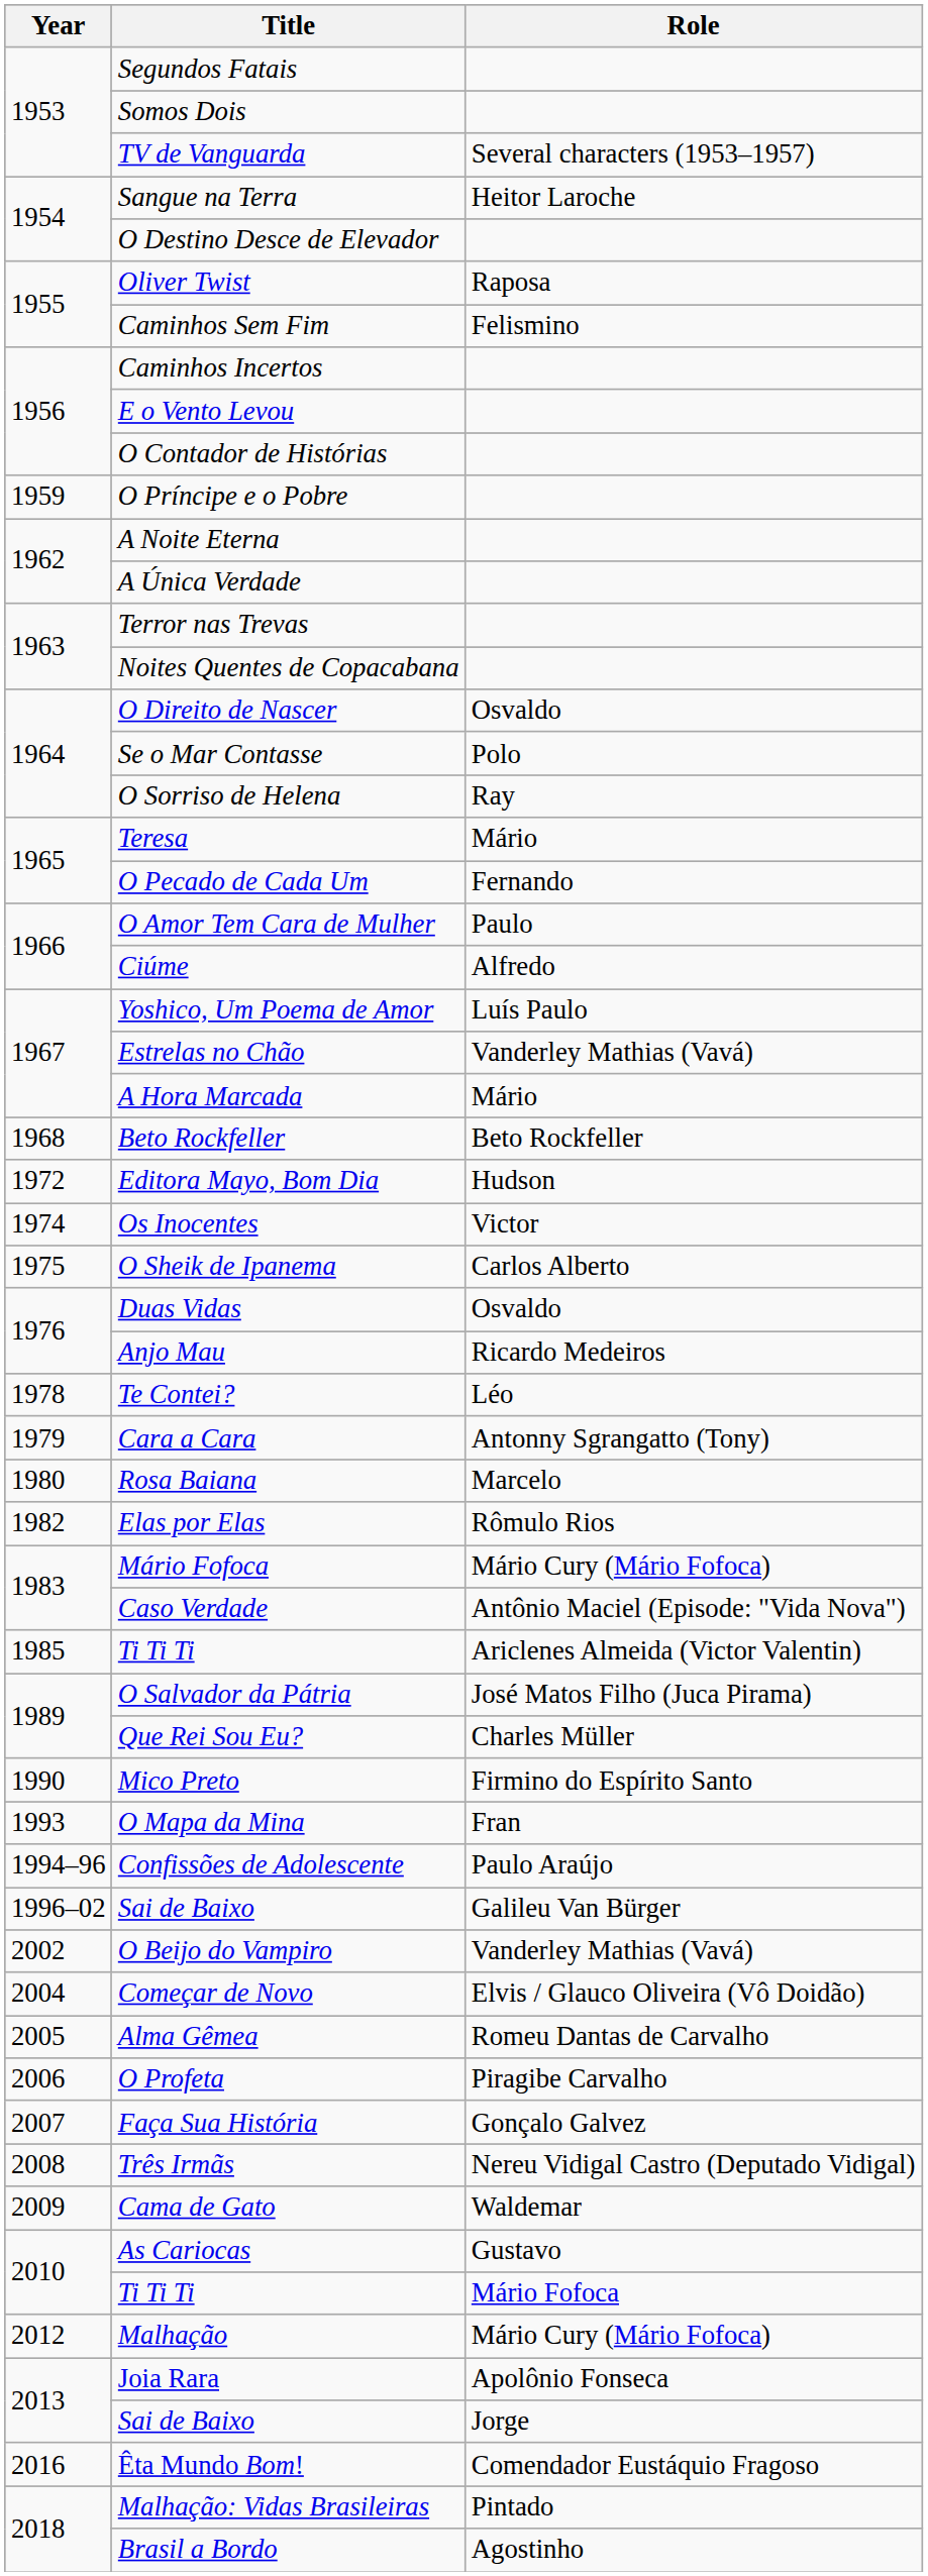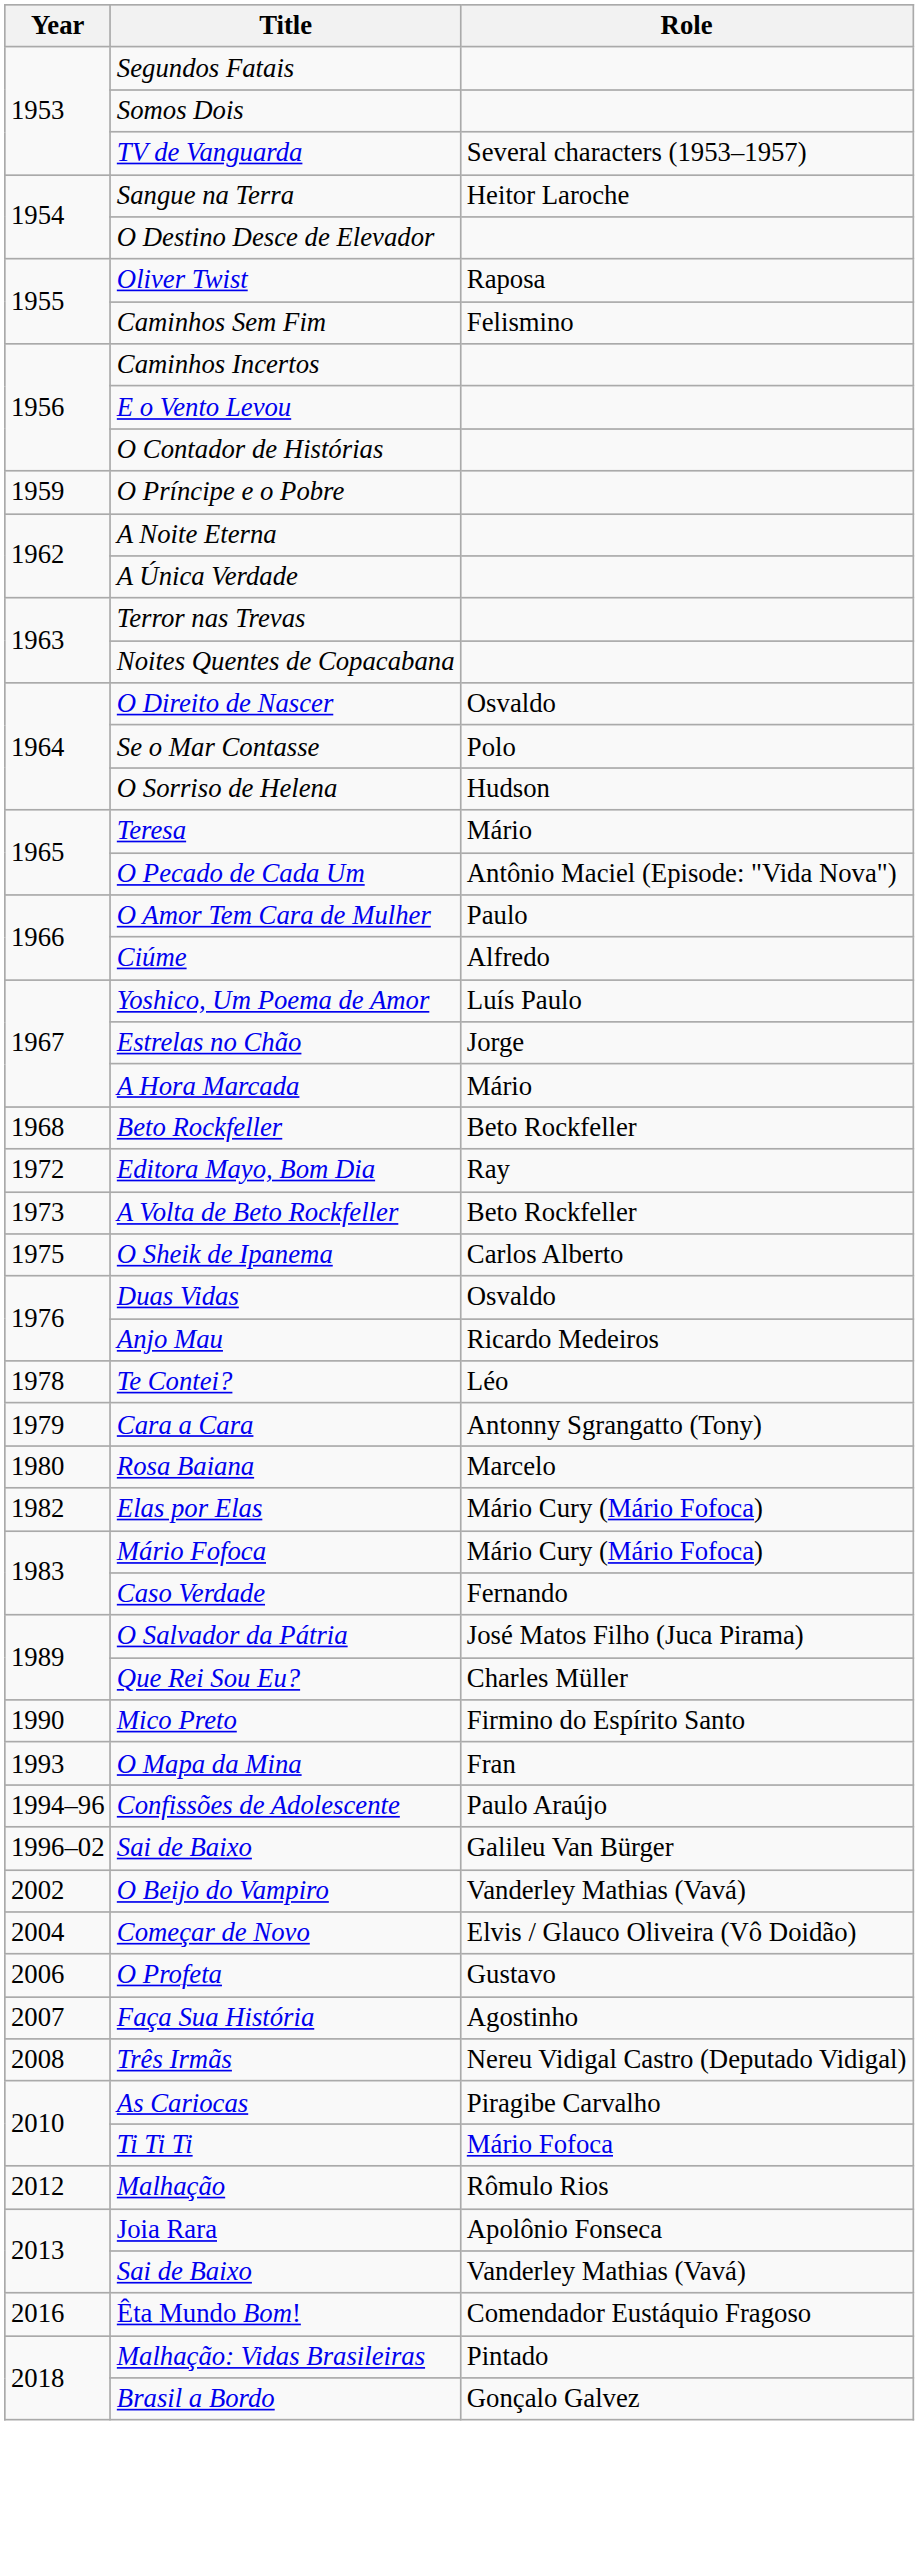 <table class="wikitable">
 <tr>
 <th>Year</th>
 <th>Title</th>
 <th>Role</th>
 </tr>
 <tr>
 <td rowspan="3">1953</td>
 <td><em>Segundos Fatais</em></td>
 <td></td>
 </tr>
 <tr>
 <td><em>Somos Dois</em></td>
 <td></td>
 </tr>
 <tr>
 <td><em><a href='#'>TV de Vanguarda</a></em></td>
 <td>Several characters (1953–1957)</td>
 </tr>
 <tr>
 <td rowspan="2">1954</td>
 <td><em>Sangue na Terra</em></td>
 <td>Heitor Laroche</td>
 </tr>
 <tr>
 <td><em>O Destino Desce de Elevador</em></td>
 <td></td>
 </tr>
 <tr>
 <td rowspan="2">1955</td>
 <td><em><a href='#'>Oliver Twist</a></em></td>
 <td>Raposa</td>
 </tr>
 <tr>
 <td><em>Caminhos Sem Fim</em></td>
 <td>Felismino</td>
 </tr>
 <tr>
 <td rowspan="3">1956</td>
 <td><em>Caminhos Incertos</em></td>
 <td></td>
 </tr>
 <tr>
 <td><em><a href='#'>E o Vento Levou</a></em></td>
 <td></td>
 </tr>
 <tr>
 <td><em>O Contador de Histórias</em></td>
 <td></td>
 </tr>
 <tr>
 <td>1959</td>
 <td><em>O Príncipe e o Pobre</em></td>
 <td></td>
 </tr>
 <tr>
 <td rowspan="2">1962</td>
 <td><em>A Noite Eterna</em></td>
 <td></td>
 </tr>
 <tr>
 <td><em>A Única Verdade</em></td>
 <td></td>
 </tr>
 <tr>
 <td rowspan="2">1963</td>
 <td><em>Terror nas Trevas</em></td>
 <td></td>
 </tr>
 <tr>
 <td><em>Noites Quentes de Copacabana</em></td>
 <td></td>
 </tr>
 <tr>
 <td rowspan="3">1964</td>
 <td><em><a href='#'>O Direito de Nascer</a></em></td>
 <td>Osvaldo</td>
 </tr>
 <tr>
 <td><em>Se o Mar Contasse</em></td>
 <td>Polo</td>
 </tr>
 <tr>
 <td><em>O Sorriso de Helena</em></td>
-<td>Ray</td>
+<td>Hudson</td>
 </tr>
 <tr>
 <td rowspan="2">1965</td>
 <td><a href='#'><em>Teresa</em></a></td>
 <td>Mário</td>
 </tr>
 <tr>
 <td><em><a href='#'>O Pecado de Cada Um</a></em></td>
-<td>Fernando</td>
+<td>Antônio Maciel (Episode: "Vida Nova")</td>
 </tr>
 <tr>
 <td rowspan="2">1966</td>
 <td><em><a href='#'>O Amor Tem Cara de Mulher</a></em></td>
 <td>Paulo</td>
 </tr>
 <tr>
 <td><em><a href='#'>Ciúme</a></em></td>
 <td>Alfredo</td>
 </tr>
 <tr>
 <td rowspan="3">1967</td>
 <td><em><a href='#'>Yoshico, Um Poema de Amor</a></em></td>
 <td>Luís Paulo</td>
 </tr>
 <tr>
 <td><em><a href='#'>Estrelas no Chão</a></em></td>
-<td>Vanderley Mathias (Vavá)</td>
+<td>Jorge</td>
 </tr>
 <tr>
 <td><em><a href='#'>A Hora Marcada</a></em></td>
 <td>Mário</td>
 </tr>
 <tr>
 <td>1968</td>
 <td><em><a href='#'>Beto Rockfeller</a></em></td>
 <td>Beto Rockfeller</td>
 </tr>
 <tr>
 <td>1972</td>
 <td><em><a href='#'>Editora Mayo, Bom Dia</a></em></td>
-<td>Hudson</td>
+<td>Ray</td>
 </tr>
 <tr>
-<td>1974</td>
-<td><em><a href='#'>Os Inocentes</a></em></td>
-<td>Victor</td>
+<td>1973</td>
+<td><em><a href='#'>A Volta de Beto Rockfeller</a></em></td>
+<td>Beto Rockfeller</td>
 </tr>
 <tr>
 <td>1975</td>
 <td><em><a href='#'>O Sheik de Ipanema</a></em></td>
 <td>Carlos Alberto</td>
 </tr>
 <tr>
 <td rowspan="2">1976</td>
 <td><em><a href='#'>Duas Vidas</a></em></td>
 <td>Osvaldo</td>
 </tr>
 <tr>
 <td><em><a href='#'>Anjo Mau</a></em></td>
 <td>Ricardo Medeiros</td>
 </tr>
 <tr>
 <td>1978</td>
 <td><em><a href='#'>Te Contei?</a></em></td>
 <td>Léo</td>
 </tr>
 <tr>
 <td>1979</td>
 <td><a href='#'><em>Cara a Cara</em></a></td>
 <td>Antonny Sgrangatto (Tony)</td>
 </tr>
 <tr>
 <td>1980</td>
 <td><em><a href='#'>Rosa Baiana</a></em></td>
 <td>Marcelo</td>
 </tr>
 <tr>
 <td>1982</td>
 <td><em><a href='#'>Elas por Elas</a></em></td>
-<td>Rômulo Rios</td>
+<td>Mário Cury (<a href='#'>Mário Fofoca</a>)</td>
 </tr>
 <tr>
 <td rowspan="2">1983</td>
 <td><a href='#'><em>Mário Fofoca</em></a></td>
 <td>Mário Cury (<a href='#'>Mário Fofoca</a>)</td>
 </tr>
 <tr>
 <td><em><a href='#'>Caso Verdade</a></em></td>
-<td>Antônio Maciel (Episode: "Vida Nova")</td>
-</tr>
-<tr>
-<td>1985</td>
-<td><em><a href='#'>Ti Ti Ti</a></em></td>
-<td>Ariclenes Almeida (Victor Valentin)</td>
+<td>Fernando</td>
 </tr>
 <tr>
 <td rowspan="2">1989</td>
 <td><em><a href='#'>O Salvador da Pátria</a></em></td>
 <td>José Matos Filho (Juca Pirama)</td>
 </tr>
 <tr>
 <td><em><a href='#'>Que Rei Sou Eu?</a></em></td>
 <td>Charles Müller</td>
 </tr>
 <tr>
 <td>1990</td>
 <td><em><a href='#'>Mico Preto</a></em></td>
 <td>Firmino do Espírito Santo</td>
 </tr>
 <tr>
 <td>1993</td>
 <td><em><a href='#'>O Mapa da Mina</a></em></td>
 <td>Fran</td>
 </tr>
 <tr>
 <td>1994–96</td>
 <td><em><a href='#'>Confissões de Adolescente</a></em></td>
 <td>Paulo Araújo</td>
 </tr>
 <tr>
 <td>1996–02</td>
 <td><em><a href='#'>Sai de Baixo</a></em></td>
 <td>Galileu Van Bürger</td>
 </tr>
 <tr>
 <td>2002</td>
 <td><em><a href='#'>O Beijo do Vampiro</a></em></td>
 <td>Vanderley Mathias (Vavá)</td>
 </tr>
 <tr>
 <td>2004</td>
 <td><em><a href='#'>Começar de Novo</a></em></td>
 <td>Elvis / Glauco Oliveira (Vô Doidão)</td>
 </tr>
 <tr>
-<td>2005</td>
-<td><em><a href='#'>Alma Gêmea</a></em></td>
-<td>Romeu Dantas de Carvalho</td>
-</tr>
-<tr>
 <td>2006</td>
 <td><em><a href='#'>O Profeta</a></em></td>
-<td>Piragibe Carvalho</td>
+<td>Gustavo</td>
 </tr>
 <tr>
 <td>2007</td>
 <td><em><a href='#'>Faça Sua História</a></em></td>
-<td>Gonçalo Galvez</td>
+<td>Agostinho</td>
 </tr>
 <tr>
 <td>2008</td>
 <td><em><a href='#'>Três Irmãs</a></em></td>
 <td>Nereu Vidigal Castro (Deputado Vidigal)</td>
 </tr>
 <tr>
-<td>2009</td>
-<td><em><a href='#'>Cama de Gato</a></em></td>
-<td>Waldemar</td>
-</tr>
-<tr>
 <td rowspan="2">2010</td>
 <td><em><a href='#'>As Cariocas</a></em></td>
-<td>Gustavo</td>
+<td>Piragibe Carvalho</td>
 </tr>
 <tr>
 <td><a href='#'><em>Ti Ti Ti</em></a></td>
 <td><a href='#'>Mário Fofoca</a></td>
 </tr>
 <tr>
 <td>2012</td>
 <td><em><a href='#'>Malhação</a></em></td>
-<td>Mário Cury (<a href='#'>Mário Fofoca</a>)</td>
+<td>Rômulo Rios</td>
 </tr>
 <tr>
 <td rowspan=2>2013</td>
 <td><a href='#'>Joia Rara</a></td>
 <td>Apolônio Fonseca</td>
 </tr>
 <tr>
 <td><em><a href='#'>Sai de Baixo</a></em></td>
-<td>Jorge</td>
+<td>Vanderley Mathias (Vavá)</td>
 </tr>
 <tr>
 <td>2016</td>
 <td><a href='#'>Êta Mundo <em>Bom</em>!</a></td>
 <td>Comendador Eustáquio Fragoso</td>
 </tr>
 <tr>
 <td rowspan="2">2018</td>
 <td><em><a href='#'>Malhação: Vidas Brasileiras</a></em></td>
 <td>Pintado</td>
 </tr>
 <tr>
 <td><em><a href='#'>Brasil a Bordo</a></em></td>
-<td>Agostinho</td>
+<td>Gonçalo Galvez</td>
 </tr>
 </table>
